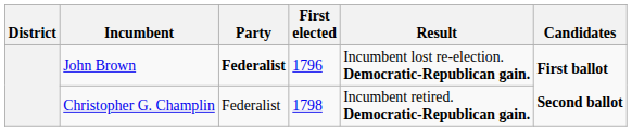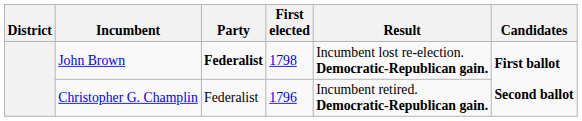 <table class=wikitable>
 <tr valign=bottom>
 <th>District</th>
 <th>Incumbent</th>
 <th>Party</th>
 <th>First<br>elected</th>
 <th>Result</th>
 <th>Candidates</th>
 </tr>
 <tr>
 <th rowspan=2><br></th>
 <td><a href='#'>John Brown</a></td>
 <td><strong>Federalist</strong></td>
-<td><a href='#'>1796</a></td>
+<td><a href='#'>1798</a></td>
 <td>Incumbent lost re-election.<br><strong>Democratic-Republican gain.</strong></td>
 <td nowrap rowspan=2><strong>First ballot </strong><br><br><strong>Second ballot </strong><br></td>
 </tr>
 <tr>
 <td><a href='#'>Christopher G. Champlin</a></td>
 <td>Federalist</td>
-<td><a href='#'>1798</a></td>
+<td><a href='#'>1796</a></td>
 <td>Incumbent retired.<br><strong>Democratic-Republican gain.</strong></td>
 </tr>
 </table>
